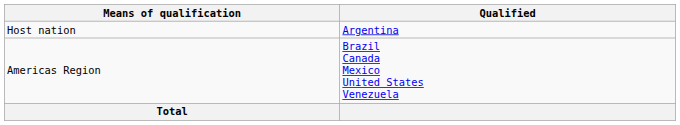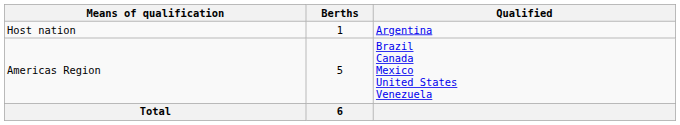 <table class="wikitable" style="width:95%">
 <tr>
 <th width=45%>Means of qualification</th>
+<th width=10%>Berths</th>
 <th width=45%>Qualified</th>
 </tr>
 <tr>
 <td>Host nation</td>
+<td align=center>1</td>
 <td> <a href='#'>Argentina</a></td>
 </tr>
 <tr>
 <td>Americas Region</td>
+<td align=center>5</td>
 <td> <a href='#'>Brazil</a><br> <a href='#'>Canada</a><br> <a href='#'>Mexico</a><br> <a href='#'>United States</a><br> <a href='#'>Venezuela</a></td>
 </tr>
 <tr>
 <th>Total</th>
+<th>6</th>
 <th></th>
 </tr>
 </table>
